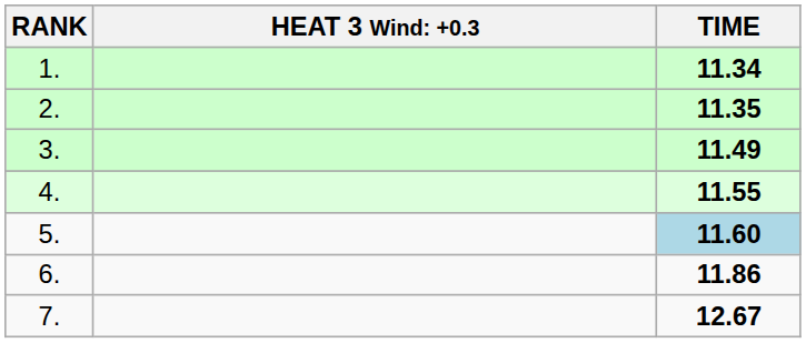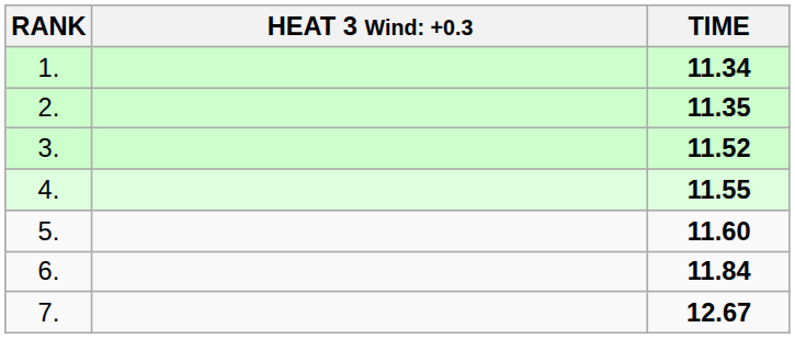 <table class="wikitable" style="border-collapse: collapse; font-size: 90%;">
 <tr>
 <th>RANK</th>
 <th style="width: 21em">HEAT 3 <small>Wind: +0.3</small></th>
 <th style="width: 5em">TIME</th>
 </tr>
 <tr style="background:#ccffcc;">
 <td align="center">1.</td>
 <td></td>
 <td align="center"><strong>11.34</strong></td>
 </tr>
 <tr style="background:#ccffcc;">
 <td align="center">2.</td>
 <td></td>
 <td align="center"><strong>11.35</strong></td>
 </tr>
 <tr style="background:#ccffcc;">
 <td align="center">3.</td>
 <td></td>
-<td align="center"><strong>11.49</strong></td>
+<td align="center"><strong>11.52</strong></td>
 </tr>
 <tr style="background:#ddffdd;">
 <td align="center">4.</td>
 <td></td>
 <td align="center"><strong>11.55</strong></td>
 </tr>
 <tr>
 <td align="center">5.</td>
 <td></td>
-<td align="center" style="background: lightblue;"><strong>11.60</strong></td>
+<td align="center"><strong>11.60</strong></td>
 </tr>
 <tr>
 <td align="center">6.</td>
 <td></td>
-<td align="center"><strong>11.86</strong></td>
+<td align="center"><strong>11.84</strong></td>
 </tr>
 <tr>
 <td align="center">7.</td>
 <td></td>
 <td align="center"><strong>12.67</strong></td>
 </tr>
 </table>
